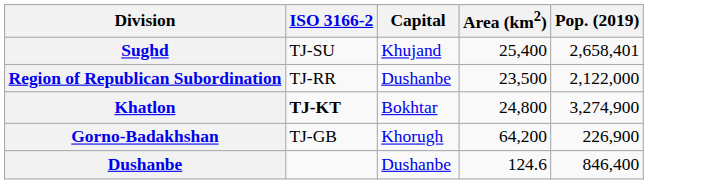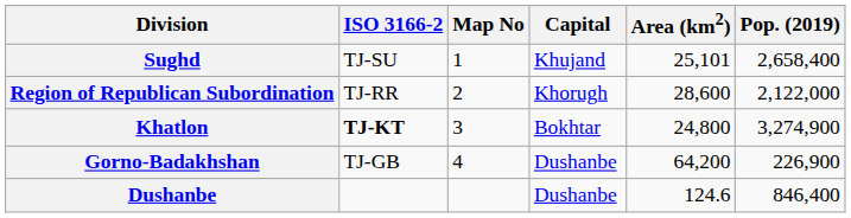 <table class="wikitable">
 <tr style="background:#efefef;">
 <th>Division</th>
 <th><a href='#'>ISO 3166-2</a></th>
+<th>Map No</th>
 <th>Capital</th>
 <th>Area (km<sup>2</sup>)</th>
 <th>Pop. (2019)</th>
 </tr>
 <tr>
 <th><a href='#'>Sughd</a></th>
 <td>TJ-SU</td>
+<td>1</td>
 <td><a href='#'>Khujand</a></td>
-<td align="right">25,400</td>
-<td align="right">2,658,401</td>
+<td align="right">25,101</td>
+<td align="right">2,658,400</td>
 </tr>
 <tr>
 <th><a href='#'>Region of Republican Subordination</a></th>
 <td>TJ-RR</td>
-<td><a href='#'>Dushanbe</a></td>
-<td align="right">23,500</td>
+<td>2</td>
+<td><a href='#'>Khorugh</a></td>
+<td align="right">28,600</td>
 <td align="right">2,122,000</td>
 </tr>
 <tr>
 <th><a href='#'>Khatlon</a></th>
 <td><strong>TJ-KT</strong></td>
+<td>3</td>
 <td><a href='#'>Bokhtar</a>　</td>
 <td align="right">24,800</td>
 <td align="right">3,274,900</td>
 </tr>
 <tr>
 <th><a href='#'>Gorno-Badakhshan</a></th>
 <td>TJ-GB</td>
-<td><a href='#'>Khorugh</a></td>
+<td>4</td>
+<td><a href='#'>Dushanbe</a></td>
 <td align="right">64,200</td>
 <td align="right">226,900</td>
 </tr>
 <tr>
 <th><a href='#'>Dushanbe</a></th>
 <td></td>
+<td></td>
 <td><a href='#'>Dushanbe</a></td>
 <td align="right">124.6</td>
 <td align="right">846,400</td>
 </tr>
 </table>
